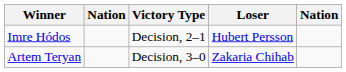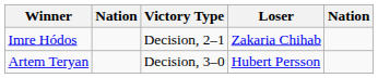 <table class="wikitable sortable" style="text-align:left;">
 <tr>
 <th>Winner</th>
 <th>Nation</th>
 <th>Victory Type</th>
 <th>Loser</th>
 <th>Nation</th>
 </tr>
 <tr>
 <td><a href='#'>Imre Hódos</a></td>
 <td></td>
 <td>Decision, 2–1</td>
-<td><a href='#'>Hubert Persson</a></td>
+<td><a href='#'>Zakaria Chihab</a></td>
 <td></td>
 </tr>
 <tr>
 <td><a href='#'>Artem Teryan</a></td>
 <td></td>
 <td>Decision, 3–0</td>
-<td><a href='#'>Zakaria Chihab</a></td>
+<td><a href='#'>Hubert Persson</a></td>
 <td></td>
 </tr>
 </table>
